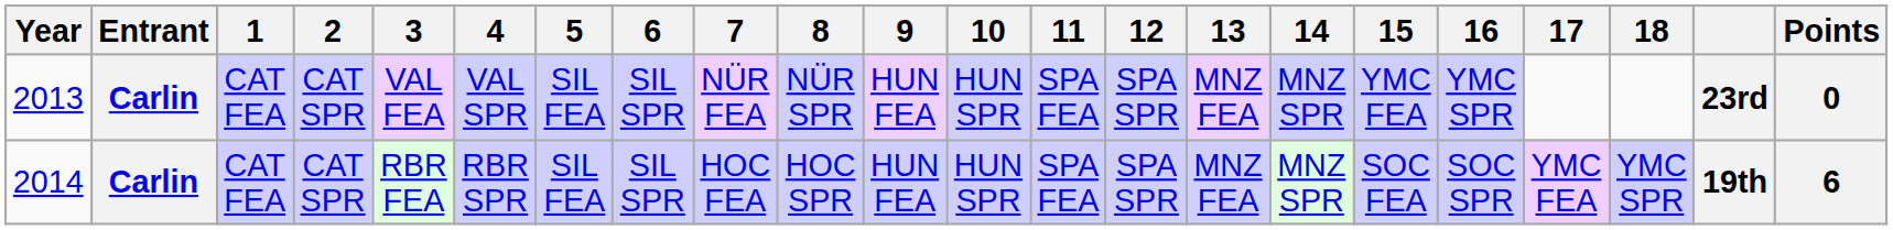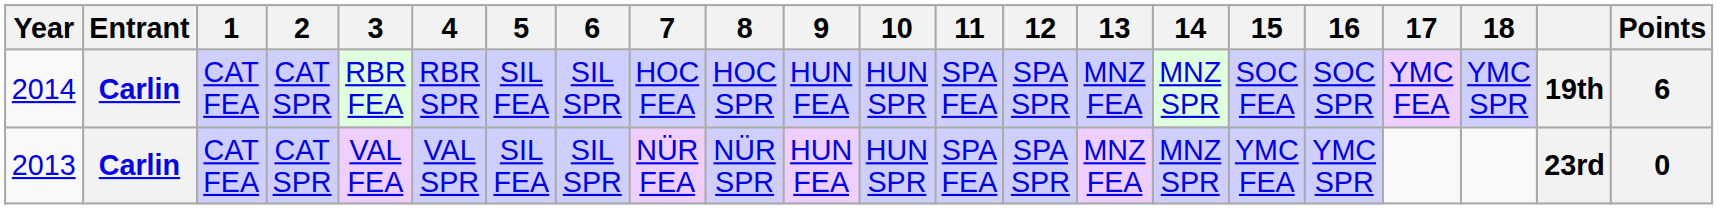 <table class="wikitable" style="text-align:center; font-size:85%">
 <tr>
 <th>Year</th>
 <th>Entrant</th>
 <th>1</th>
 <th>2</th>
 <th>3</th>
 <th>4</th>
 <th>5</th>
 <th>6</th>
 <th>7</th>
 <th>8</th>
 <th>9</th>
 <th>10</th>
 <th>11</th>
 <th>12</th>
 <th>13</th>
 <th>14</th>
 <th>15</th>
 <th>16</th>
 <th>17</th>
 <th>18</th>
 <th></th>
 <th>Points</th>
 </tr>
 <tr>
+<td><a href='#'>2014</a></td>
+<th><a href='#'>Carlin</a></th>
+<td style="background:#CFCFFF;"><a href='#'>CAT<br>FEA</a><br></td>
+<td style="background:#CFCFFF;"><a href='#'>CAT<br>SPR</a><br></td>
+<td style="background:#DFFFDF;"><a href='#'>RBR<br>FEA</a><br></td>
+<td style="background:#CFCFFF;"><a href='#'>RBR<br>SPR</a><br></td>
+<td style="background:#CFCFFF;"><a href='#'>SIL<br>FEA</a><br></td>
+<td style="background:#CFCFFF;"><a href='#'>SIL<br>SPR</a><br></td>
+<td style="background:#CFCFFF;"><a href='#'>HOC<br>FEA</a><br></td>
+<td style="background:#CFCFFF;"><a href='#'>HOC<br>SPR</a><br></td>
+<td style="background:#CFCFFF;"><a href='#'>HUN<br>FEA</a><br></td>
+<td style="background:#CFCFFF;"><a href='#'>HUN<br>SPR</a><br></td>
+<td style="background:#CFCFFF;"><a href='#'>SPA<br>FEA</a><br></td>
+<td style="background:#CFCFFF;"><a href='#'>SPA<br>SPR</a><br></td>
+<td style="background:#CFCFFF;"><a href='#'>MNZ<br>FEA</a><br></td>
+<td style="background:#DFFFDF;"><a href='#'>MNZ<br>SPR</a><br></td>
+<td style="background:#CFCFFF;"><a href='#'>SOC<br>FEA</a><br></td>
+<td style="background:#CFCFFF;"><a href='#'>SOC<br>SPR</a><br></td>
+<td style="background:#EFCFFF;"><a href='#'>YMC<br>FEA</a><br></td>
+<td style="background:#CFCFFF;"><a href='#'>YMC<br>SPR</a><br></td>
+<th>19th</th>
+<th>6</th>
+</tr>
+<tr>
 <td><a href='#'>2013</a></td>
 <th><a href='#'>Carlin</a></th>
 <td style="background:#CFCFFF;"><a href='#'>CAT<br>FEA</a><br></td>
 <td style="background:#CFCFFF;"><a href='#'>CAT<br>SPR</a><br></td>
 <td style="background:#EFCFFF;"><a href='#'>VAL<br>FEA</a><br></td>
 <td style="background:#CFCFFF;"><a href='#'>VAL<br>SPR</a><br></td>
 <td style="background:#CFCFFF;"><a href='#'>SIL<br>FEA</a><br></td>
 <td style="background:#CFCFFF;"><a href='#'>SIL<br>SPR</a><br></td>
 <td style="background:#EFCFFF;"><a href='#'>NÜR<br>FEA</a><br></td>
 <td style="background:#CFCFFF;"><a href='#'>NÜR<br>SPR</a><br></td>
 <td style="background:#EFCFFF;"><a href='#'>HUN<br>FEA</a><br></td>
 <td style="background:#CFCFFF;"><a href='#'>HUN<br>SPR</a><br></td>
 <td style="background:#CFCFFF;"><a href='#'>SPA<br>FEA</a><br></td>
 <td style="background:#CFCFFF;"><a href='#'>SPA<br>SPR</a><br></td>
 <td style="background:#EFCFFF;"><a href='#'>MNZ<br>FEA</a><br></td>
 <td style="background:#CFCFFF;"><a href='#'>MNZ<br>SPR</a><br></td>
 <td style="background:#CFCFFF;"><a href='#'>YMC<br>FEA</a><br></td>
 <td style="background:#CFCFFF;"><a href='#'>YMC<br>SPR</a><br></td>
 <td></td>
 <td></td>
 <th>23rd</th>
 <th>0</th>
 </tr>
-<tr>
-<td><a href='#'>2014</a></td>
-<th><a href='#'>Carlin</a></th>
-<td style="background:#CFCFFF;"><a href='#'>CAT<br>FEA</a><br></td>
-<td style="background:#CFCFFF;"><a href='#'>CAT<br>SPR</a><br></td>
-<td style="background:#DFFFDF;"><a href='#'>RBR<br>FEA</a><br></td>
-<td style="background:#CFCFFF;"><a href='#'>RBR<br>SPR</a><br></td>
-<td style="background:#CFCFFF;"><a href='#'>SIL<br>FEA</a><br></td>
-<td style="background:#CFCFFF;"><a href='#'>SIL<br>SPR</a><br></td>
-<td style="background:#CFCFFF;"><a href='#'>HOC<br>FEA</a><br></td>
-<td style="background:#CFCFFF;"><a href='#'>HOC<br>SPR</a><br></td>
-<td style="background:#CFCFFF;"><a href='#'>HUN<br>FEA</a><br></td>
-<td style="background:#CFCFFF;"><a href='#'>HUN<br>SPR</a><br></td>
-<td style="background:#CFCFFF;"><a href='#'>SPA<br>FEA</a><br></td>
-<td style="background:#CFCFFF;"><a href='#'>SPA<br>SPR</a><br></td>
-<td style="background:#CFCFFF;"><a href='#'>MNZ<br>FEA</a><br></td>
-<td style="background:#DFFFDF;"><a href='#'>MNZ<br>SPR</a><br></td>
-<td style="background:#CFCFFF;"><a href='#'>SOC<br>FEA</a><br></td>
-<td style="background:#CFCFFF;"><a href='#'>SOC<br>SPR</a><br></td>
-<td style="background:#EFCFFF;"><a href='#'>YMC<br>FEA</a><br></td>
-<td style="background:#CFCFFF;"><a href='#'>YMC<br>SPR</a><br></td>
-<th>19th</th>
-<th>6</th>
-</tr>
 </table>
